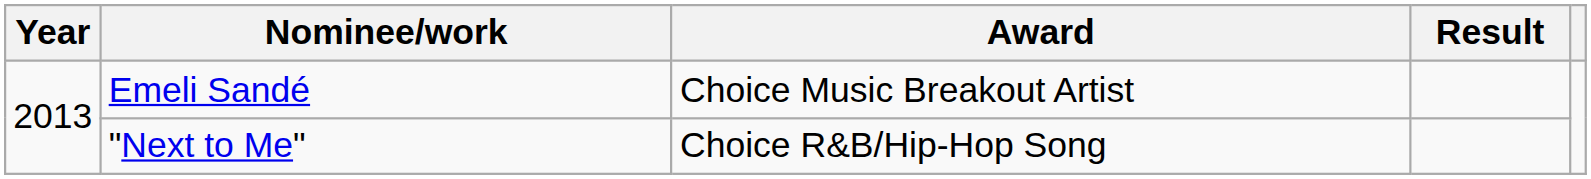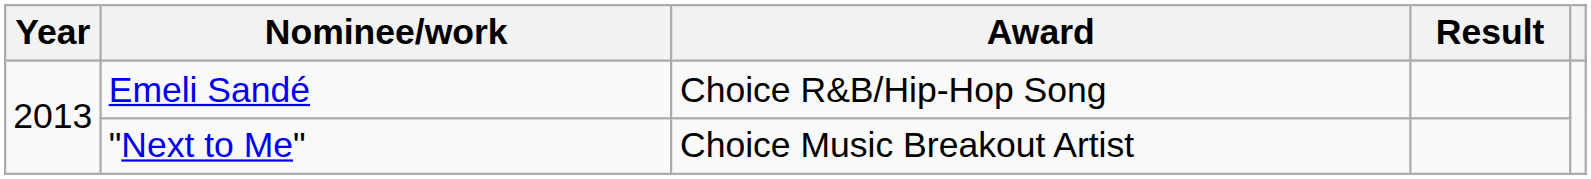 <table class="wikitable">
 <tr>
 <th>Year</th>
 <th width="250">Nominee/work</th>
 <th width="325">Award</th>
 <th width="65">Result</th>
 <th></th>
 </tr>
 <tr>
 <td rowspan="2">2013</td>
 <td><a href='#'>Emeli Sandé</a></td>
-<td>Choice Music Breakout Artist</td>
+<td>Choice R&B/Hip-Hop Song</td>
 <td></td>
 <td rowspan="2" style="text-align:center;"></td>
 </tr>
 <tr>
 <td>"<a href='#'>Next to Me</a>"</td>
-<td>Choice R&B/Hip-Hop Song</td>
+<td>Choice Music Breakout Artist</td>
 <td></td>
 </tr>
 </table>
